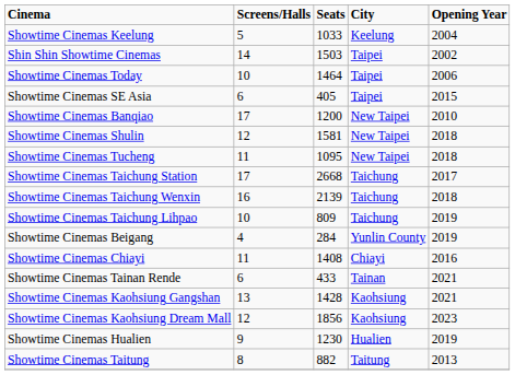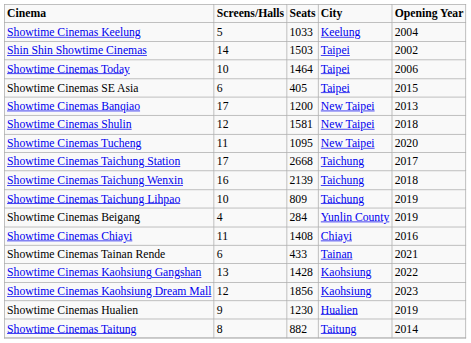 <table class="wikitable sortable" style="text-align:left">
 <tr>
 <td><strong>Cinema</strong></td>
 <td><strong>Screens/Halls</strong></td>
 <td><strong>Seats</strong></td>
 <td><strong>City</strong></td>
 <td><strong>Opening Year</strong></td>
 </tr>
 <tr>
 <td><a href='#'>Showtime Cinemas Keelung</a></td>
 <td>5</td>
 <td>1033</td>
 <td><a href='#'>Keelung</a></td>
 <td>2004</td>
 </tr>
 <tr>
 <td><a href='#'>Shin Shin Showtime Cinemas</a></td>
 <td>14</td>
 <td>1503</td>
 <td><a href='#'>Taipei</a></td>
 <td>2002</td>
 </tr>
 <tr>
 <td><a href='#'>Showtime Cinemas Today</a></td>
 <td>10</td>
 <td>1464</td>
 <td><a href='#'>Taipei</a></td>
 <td>2006</td>
 </tr>
 <tr>
 <td>Showtime Cinemas SE Asia</td>
 <td>6</td>
 <td>405</td>
 <td><a href='#'>Taipei</a></td>
 <td>2015</td>
 </tr>
 <tr>
 <td><a href='#'>Showtime Cinemas Banqiao</a></td>
 <td>17</td>
 <td>1200</td>
 <td><a href='#'>New Taipei</a></td>
-<td>2010</td>
+<td>2013</td>
 </tr>
 <tr>
 <td><a href='#'>Showtime Cinemas Shulin</a></td>
 <td>12</td>
 <td>1581</td>
 <td><a href='#'>New Taipei</a></td>
 <td>2018</td>
 </tr>
 <tr>
 <td><a href='#'>Showtime Cinemas Tucheng</a></td>
 <td>11</td>
 <td>1095</td>
 <td><a href='#'>New Taipei</a></td>
-<td>2018</td>
+<td>2020</td>
 </tr>
 <tr>
 <td><a href='#'>Showtime Cinemas Taichung Station</a></td>
 <td>17</td>
 <td>2668</td>
 <td><a href='#'>Taichung</a></td>
 <td>2017</td>
 </tr>
 <tr>
 <td><a href='#'>Showtime Cinemas Taichung Wenxin</a></td>
 <td>16</td>
 <td>2139</td>
 <td><a href='#'>Taichung</a></td>
 <td>2018</td>
 </tr>
 <tr>
 <td><a href='#'>Showtime Cinemas Taichung Lihpao</a></td>
 <td>10</td>
 <td>809</td>
 <td><a href='#'>Taichung</a></td>
 <td>2019</td>
 </tr>
 <tr>
 <td>Showtime Cinemas Beigang</td>
 <td>4</td>
 <td>284</td>
 <td><a href='#'>Yunlin County</a></td>
 <td>2019</td>
 </tr>
 <tr>
 <td><a href='#'>Showtime Cinemas Chiayi</a></td>
 <td>11</td>
 <td>1408</td>
 <td><a href='#'>Chiayi</a></td>
 <td>2016</td>
 </tr>
 <tr>
 <td>Showtime Cinemas Tainan Rende</td>
 <td>6</td>
 <td>433</td>
 <td><a href='#'>Tainan</a></td>
 <td>2021</td>
 </tr>
 <tr>
 <td><a href='#'>Showtime Cinemas Kaohsiung Gangshan</a></td>
 <td>13</td>
 <td>1428</td>
 <td><a href='#'>Kaohsiung</a></td>
-<td>2021</td>
+<td>2022</td>
 </tr>
 <tr>
 <td><a href='#'>Showtime Cinemas Kaohsiung Dream Mall</a></td>
 <td>12</td>
 <td>1856</td>
 <td><a href='#'>Kaohsiung</a></td>
 <td>2023</td>
 </tr>
 <tr>
 <td>Showtime Cinemas Hualien</td>
 <td>9</td>
 <td>1230</td>
 <td><a href='#'>Hualien</a></td>
 <td>2019</td>
 </tr>
 <tr>
 <td><a href='#'>Showtime Cinemas Taitung</a></td>
 <td>8</td>
 <td>882</td>
 <td><a href='#'>Taitung</a></td>
-<td>2013</td>
+<td>2014</td>
 </tr>
 <tr>
 </tr>
 </table>
